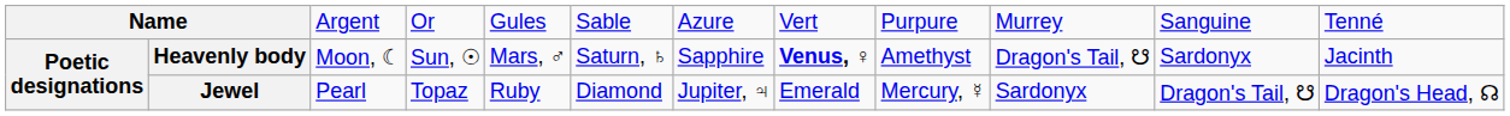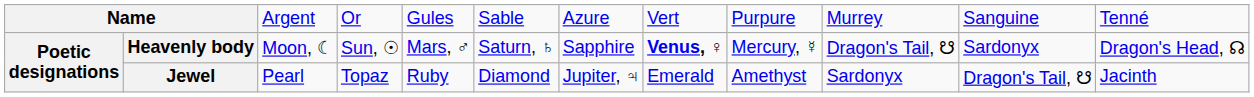 <table class="wikitable">
 <tr>
 <th colspan="2">Name</th>
 <td><a href='#'>Argent</a></td>
 <td><a href='#'>Or</a></td>
 <td><a href='#'>Gules</a></td>
 <td><a href='#'>Sable</a></td>
 <td><a href='#'>Azure</a></td>
 <td><a href='#'>Vert</a></td>
 <td><a href='#'>Purpure</a></td>
 <td><a href='#'>Murrey</a></td>
 <td><a href='#'>Sanguine</a></td>
 <td><a href='#'>Tenné</a></td>
 </tr>
 <tr>
 <th rowspan="2">Poetic <br>designations</th>
 <th>Heavenly body</th>
 <td><a href='#'>Moon</a>, ☾</td>
 <td><a href='#'>Sun</a>, ☉</td>
 <td><a href='#'>Mars</a>, ♂</td>
 <td><a href='#'>Saturn</a>, ♄</td>
 <td><a href='#'>Sapphire</a></td>
 <td><strong><a href='#'>Venus</a>, ♀</strong></td>
-<td><a href='#'>Amethyst</a></td>
+<td><a href='#'>Mercury</a>, ☿</td>
 <td><a href='#'>Dragon's Tail</a>, ☋</td>
 <td><a href='#'>Sardonyx</a></td>
-<td><a href='#'>Jacinth</a></td>
+<td><a href='#'>Dragon's Head</a>, ☊</td>
 </tr>
 <tr>
 <th>Jewel</th>
 <td><a href='#'>Pearl</a></td>
 <td><a href='#'>Topaz</a></td>
 <td><a href='#'>Ruby</a></td>
 <td><a href='#'>Diamond</a></td>
 <td><a href='#'>Jupiter</a>, ♃</td>
 <td><a href='#'>Emerald</a></td>
-<td><a href='#'>Mercury</a>, ☿</td>
+<td><a href='#'>Amethyst</a></td>
 <td><a href='#'>Sardonyx</a></td>
 <td><a href='#'>Dragon's Tail</a>, ☋</td>
-<td><a href='#'>Dragon's Head</a>, ☊</td>
+<td><a href='#'>Jacinth</a></td>
 </tr>
 </table>
